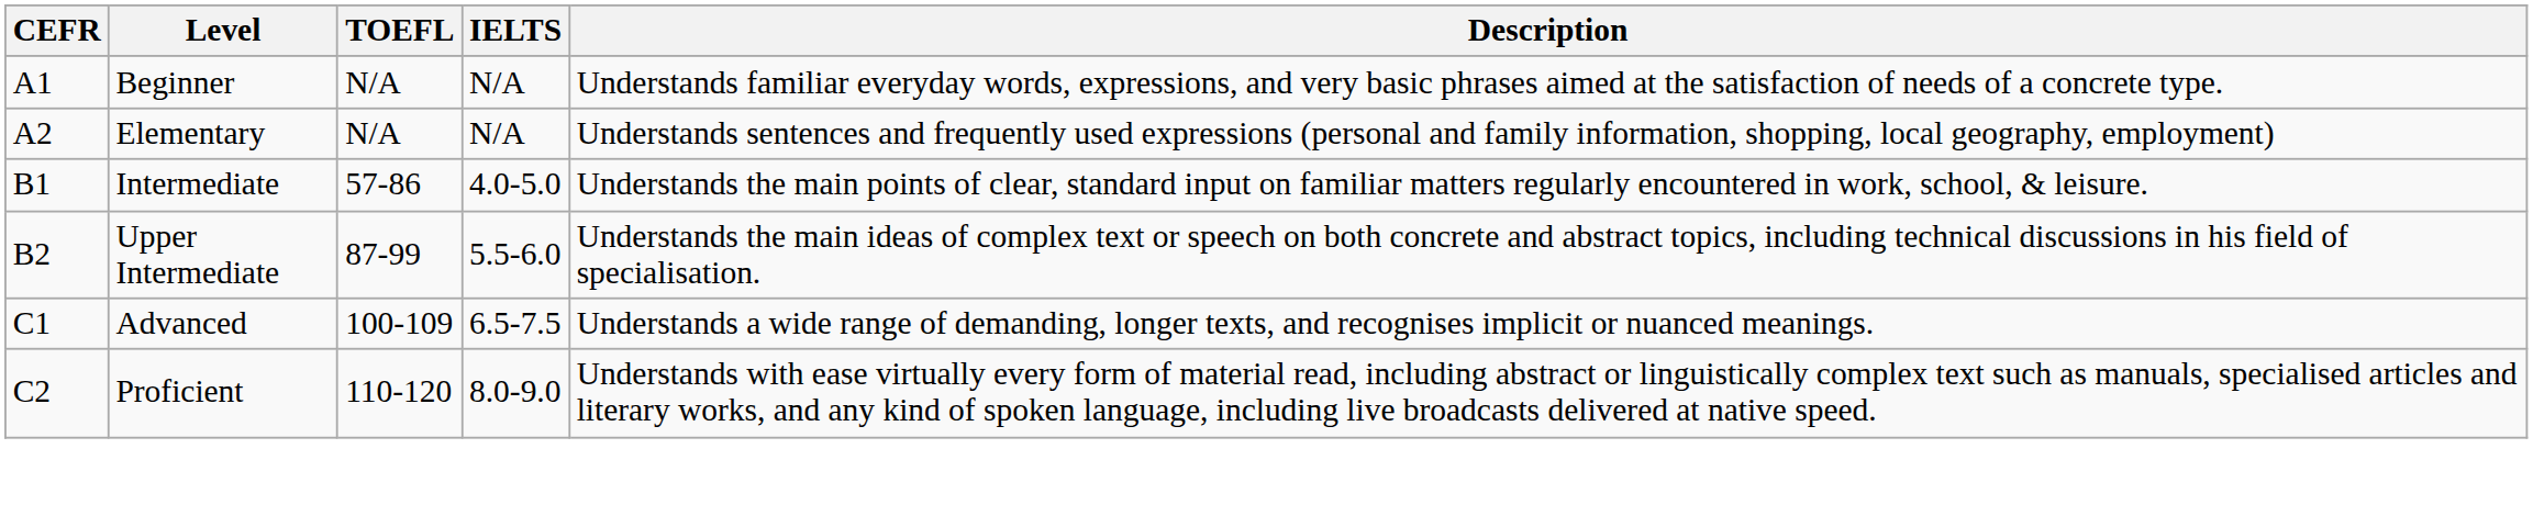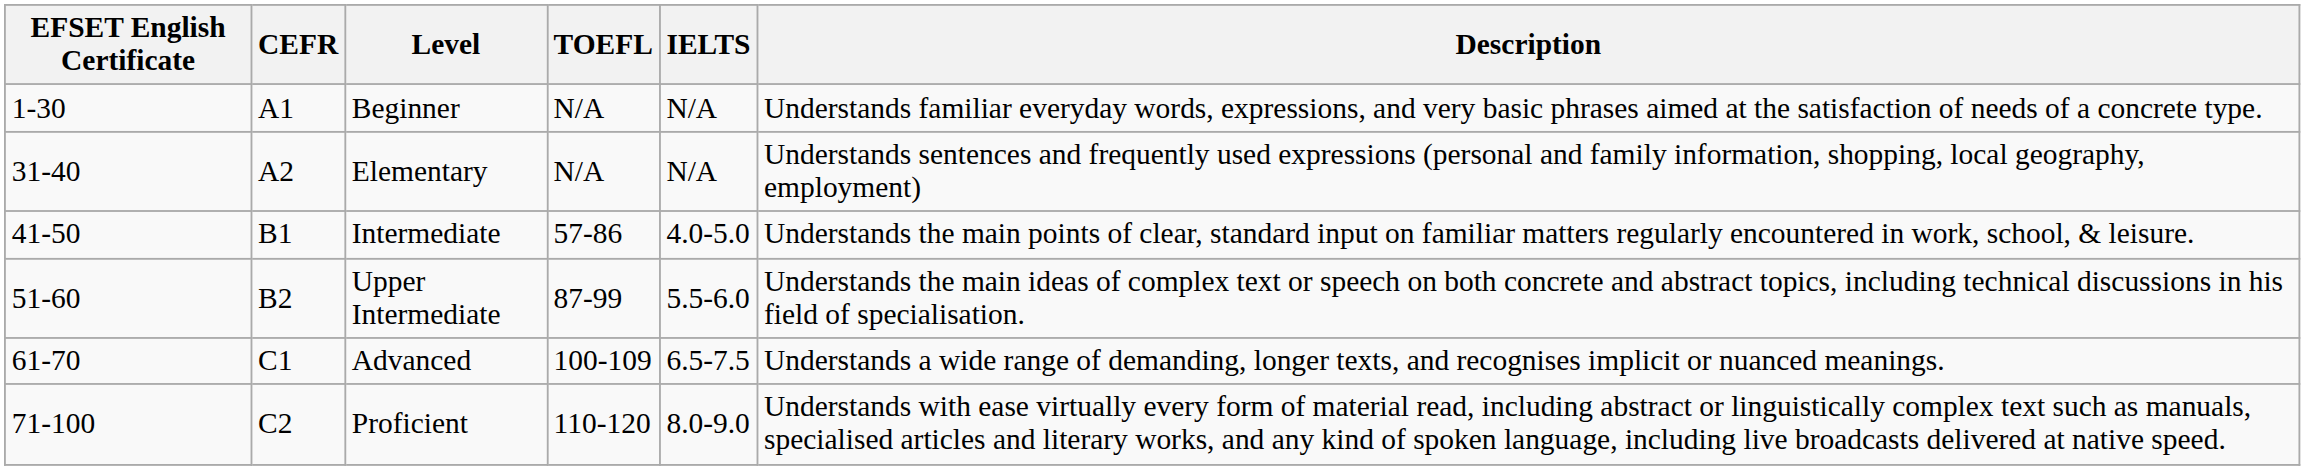 <table class="wikitable">
 <tr>
+<th>EFSET English Certificate</th>
 <th>CEFR</th>
 <th>Level</th>
 <th>TOEFL</th>
 <th>IELTS</th>
 <th>Description</th>
 </tr>
 <tr>
+<td>1-30</td>
 <td>A1</td>
 <td>Beginner</td>
 <td>N/A</td>
 <td>N/A</td>
 <td>Understands familiar everyday words, expressions, and very basic phrases aimed at the satisfaction of needs of a concrete type.</td>
 </tr>
 <tr>
+<td>31-40</td>
 <td>A2</td>
 <td>Elementary</td>
 <td>N/A</td>
 <td>N/A</td>
 <td>Understands sentences and frequently used expressions (personal and family information, shopping, local geography, employment)</td>
 </tr>
 <tr>
+<td>41-50</td>
 <td>B1</td>
 <td>Intermediate</td>
 <td>57-86</td>
 <td>4.0-5.0</td>
 <td>Understands the main points of clear, standard input on familiar matters regularly encountered in work, school, & leisure.</td>
 </tr>
 <tr>
+<td>51-60</td>
 <td>B2</td>
 <td>Upper Intermediate</td>
 <td>87-99</td>
 <td>5.5-6.0</td>
 <td>Understands the main ideas of complex text or speech on both concrete and abstract topics, including technical discussions in his field of specialisation.</td>
 </tr>
 <tr>
+<td>61-70</td>
 <td>C1</td>
 <td>Advanced</td>
 <td>100-109</td>
 <td>6.5-7.5</td>
 <td>Understands a wide range of demanding, longer texts, and recognises implicit or nuanced meanings.</td>
 </tr>
 <tr>
+<td>71-100</td>
 <td>C2</td>
 <td>Proficient</td>
 <td>110-120</td>
 <td>8.0-9.0</td>
 <td>Understands with ease virtually every form of material read, including abstract or linguistically complex text such as manuals, specialised articles and literary works, and any kind of spoken language, including live broadcasts delivered at native speed.</td>
 </tr>
 </table>
